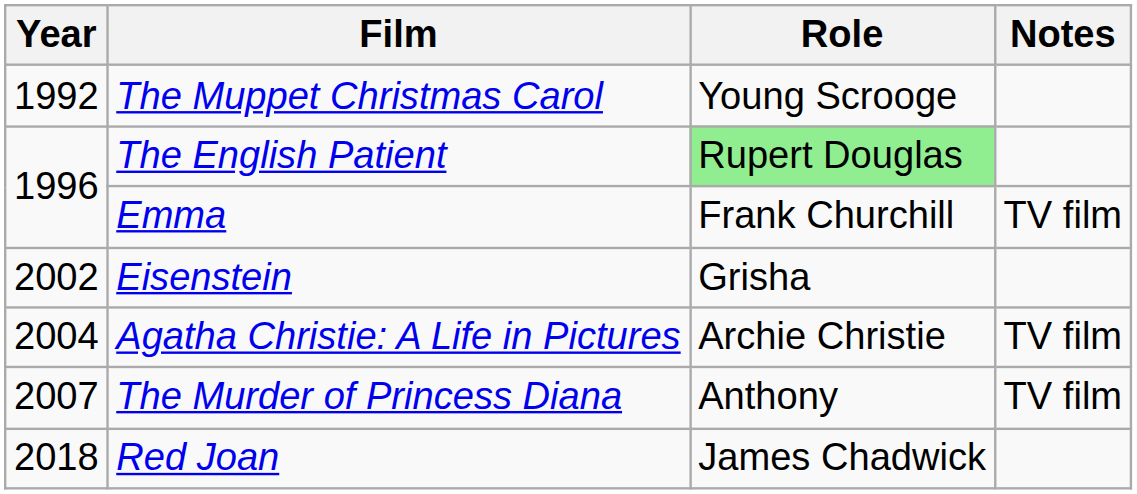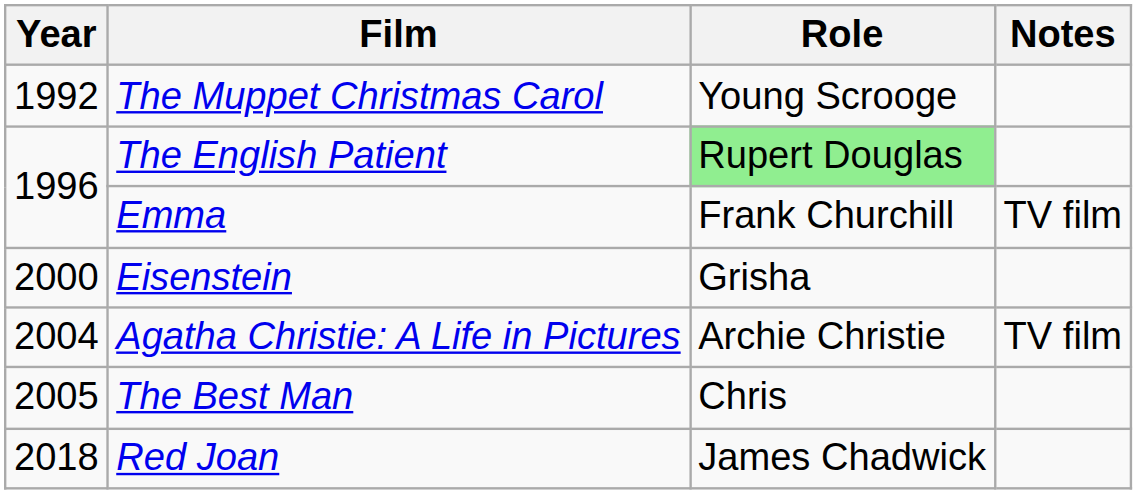 <table class="wikitable">
 <tr>
 <th>Year</th>
 <th>Film</th>
 <th>Role</th>
 <th>Notes</th>
 </tr>
 <tr>
 <td>1992</td>
 <td><em><a href='#'>The Muppet Christmas Carol</a></em></td>
 <td>Young Scrooge</td>
 <td></td>
 </tr>
 <tr>
 <td rowspan="2">1996</td>
 <td><em><a href='#'>The English Patient</a></em></td>
 <td style="background: lightgreen;">Rupert Douglas</td>
 <td></td>
 </tr>
 <tr>
 <td><em><a href='#'>Emma</a></em></td>
 <td>Frank Churchill</td>
 <td>TV film</td>
 </tr>
 <tr>
-<td>2002</td>
+<td>2000</td>
 <td><em><a href='#'>Eisenstein</a></em></td>
 <td>Grisha</td>
 <td></td>
 </tr>
 <tr>
 <td>2004</td>
 <td><em><a href='#'>Agatha Christie: A Life in Pictures</a></em></td>
 <td>Archie Christie</td>
 <td>TV film</td>
 </tr>
 <tr>
-<td>2007</td>
-<td><em><a href='#'>The Murder of Princess Diana</a></em></td>
-<td>Anthony</td>
-<td>TV film</td>
+<td>2005</td>
+<td><em><a href='#'>The Best Man</a></em></td>
+<td>Chris</td>
+<td></td>
 </tr>
 <tr>
 <td>2018</td>
 <td><em><a href='#'>Red Joan</a></em></td>
 <td>James Chadwick</td>
 <td></td>
 </tr>
 </table>
